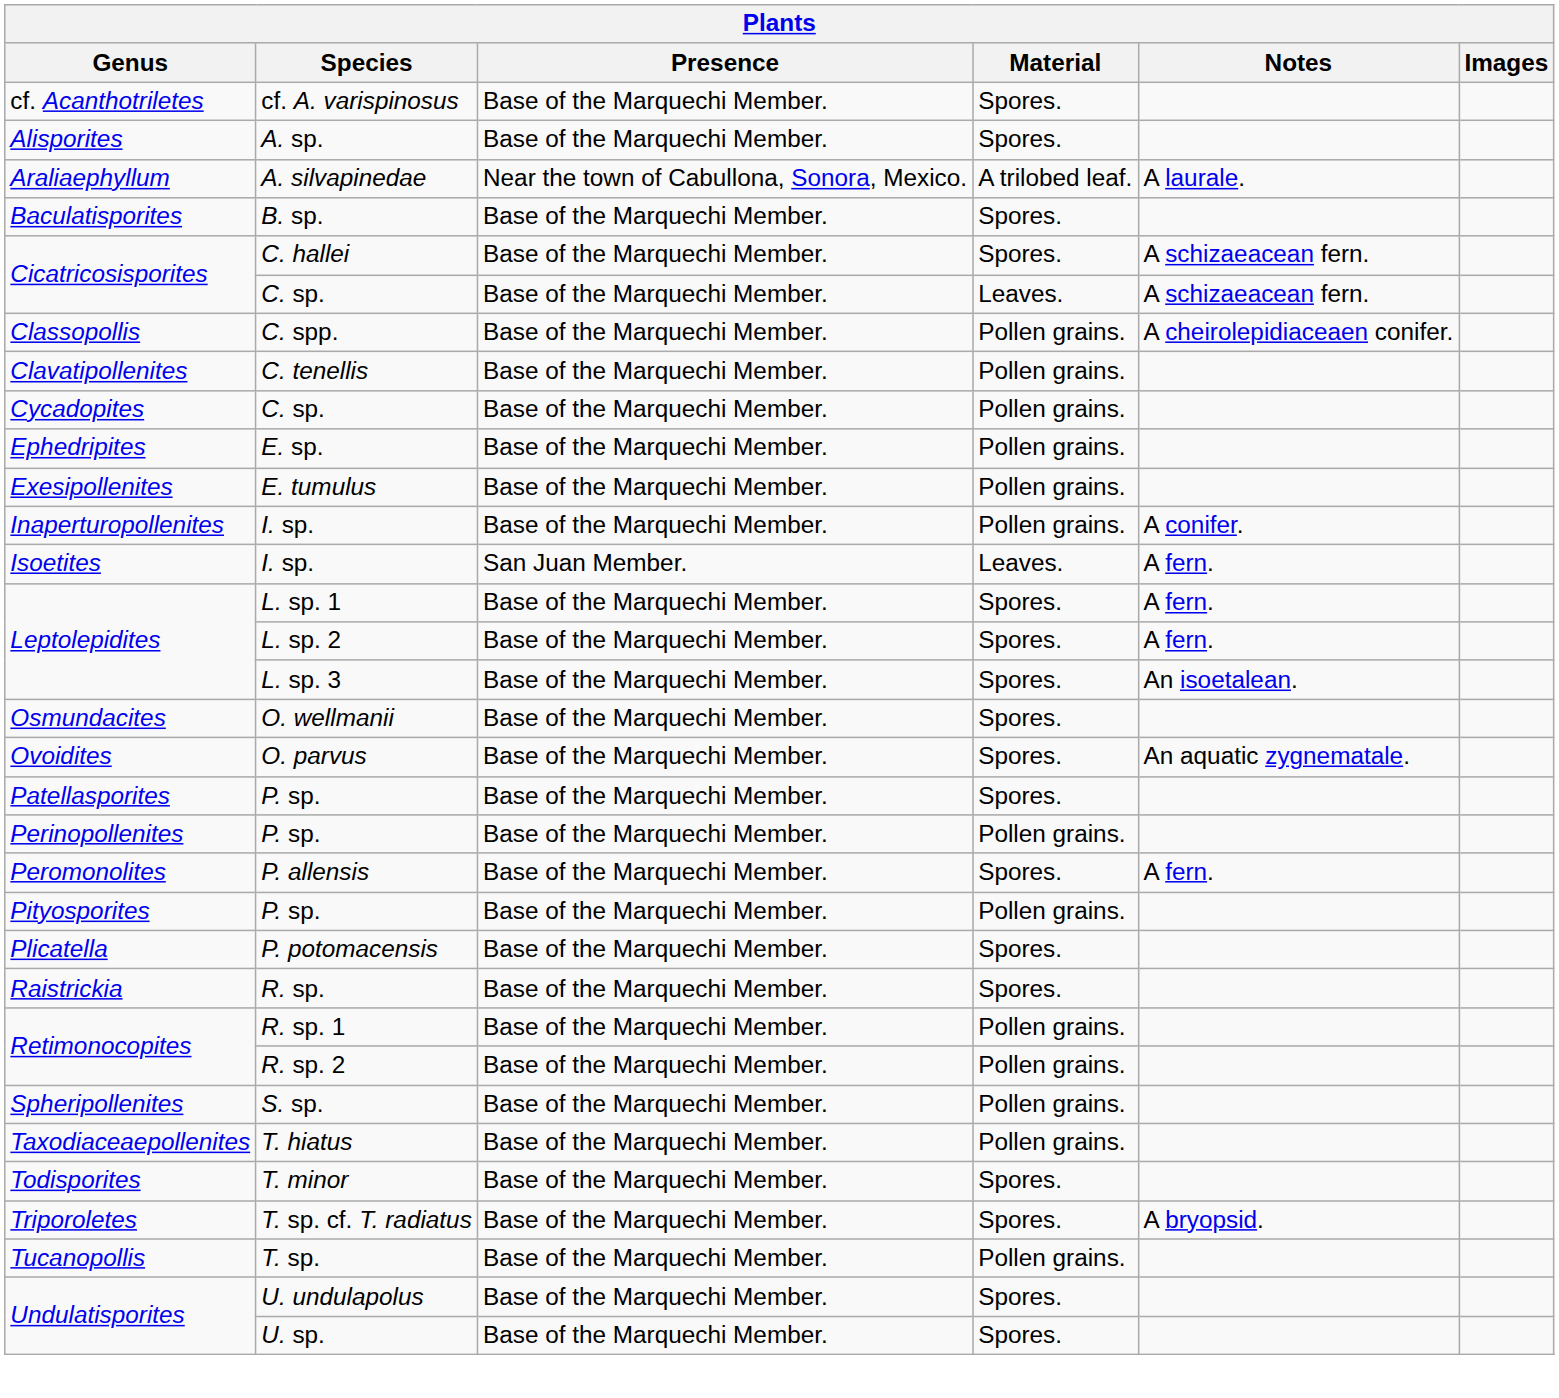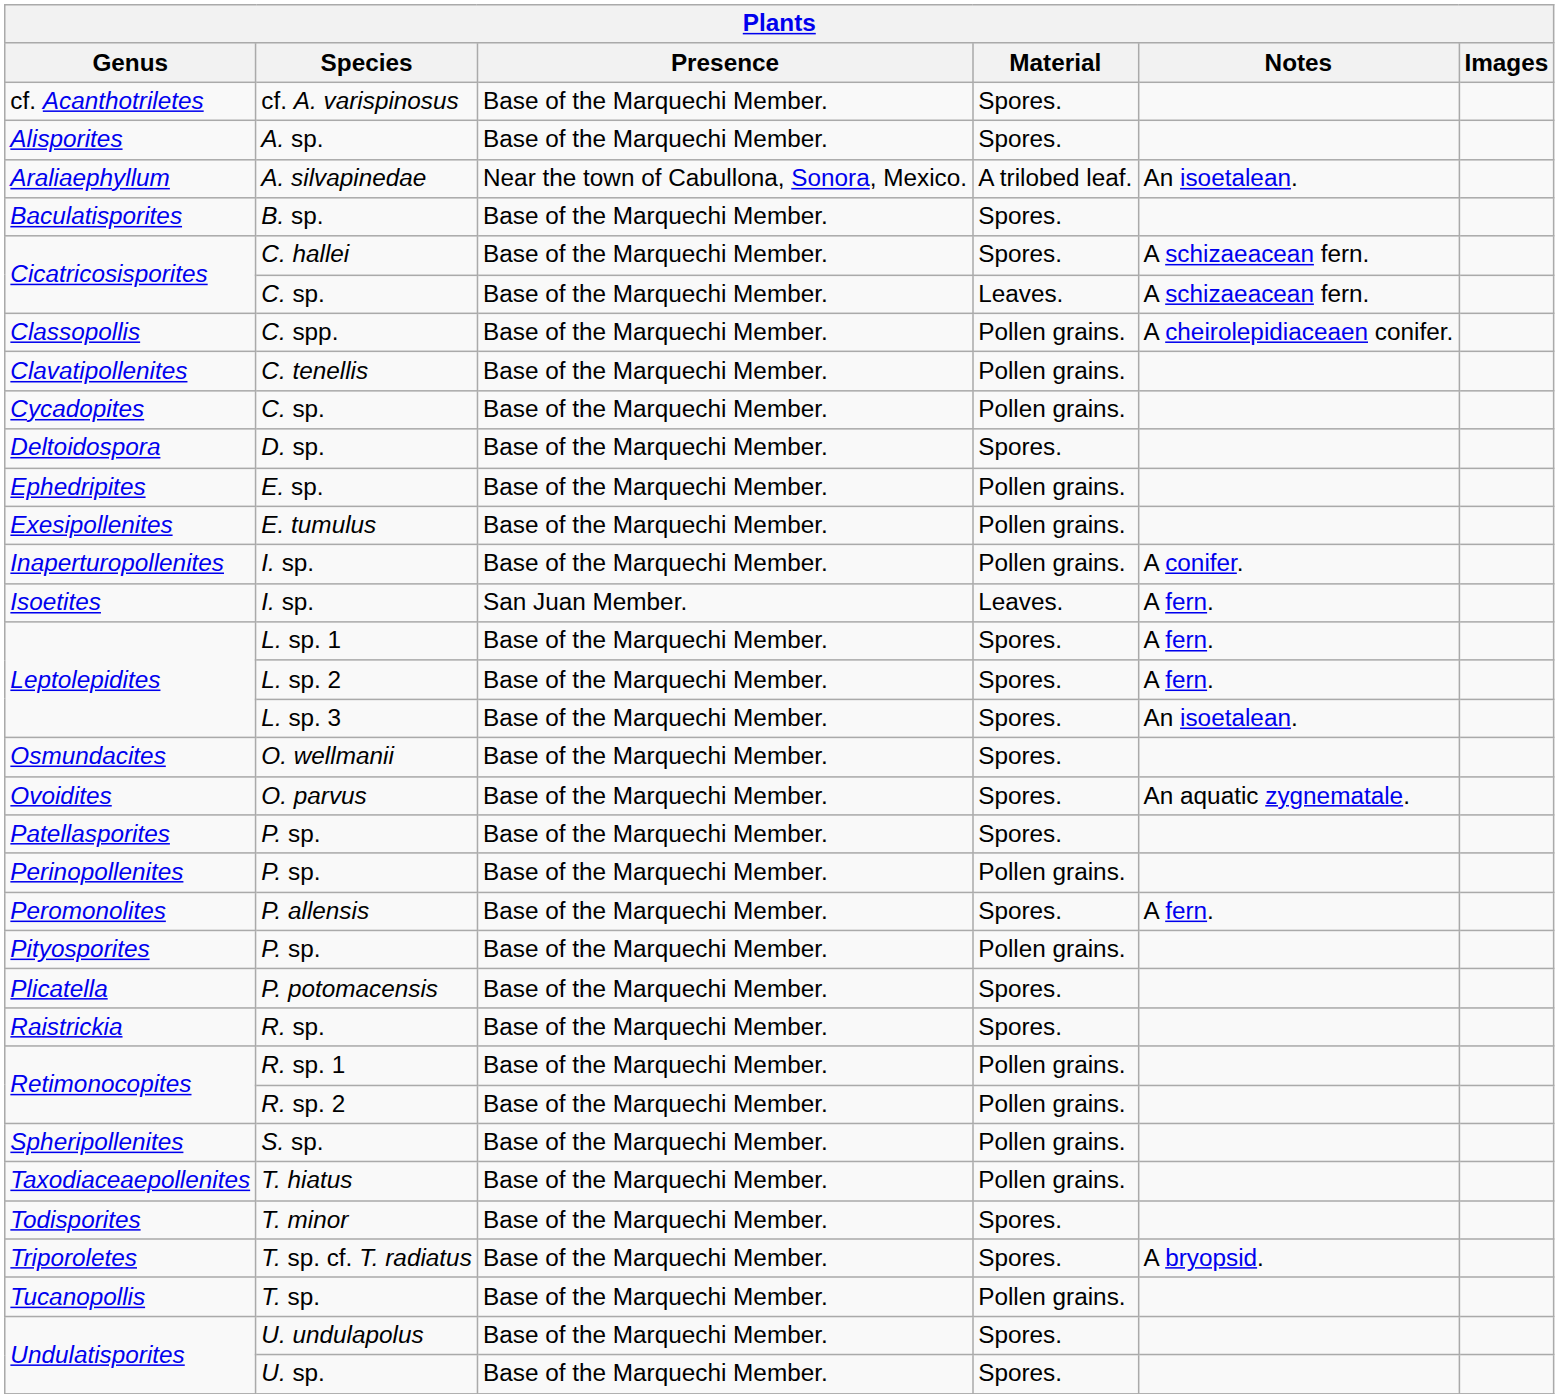 <table class="wikitable" align="center">
 <tr>
 <th colspan="6" align="center"><strong><a href='#'>Plants</a></strong></th>
 </tr>
 <tr>
 <th>Genus</th>
 <th>Species</th>
 <th>Presence</th>
 <th><strong>Material</strong></th>
 <th>Notes</th>
 <th>Images</th>
 </tr>
 <tr>
 <td>cf. <em><a href='#'>Acanthotriletes</a></em></td>
 <td>cf. <em>A. varispinosus</em></td>
 <td>Base of the Marquechi Member.</td>
 <td>Spores.</td>
 <td></td>
 <td></td>
 </tr>
 <tr>
 <td><em><a href='#'>Alisporites</a></em></td>
 <td><em>A.</em> sp.</td>
 <td>Base of the Marquechi Member.</td>
 <td>Spores.</td>
 <td></td>
 <td></td>
 </tr>
 <tr>
 <td><em><a href='#'>Araliaephyllum</a></em></td>
 <td><em>A. silvapinedae</em></td>
 <td>Near the town of Cabullona, <a href='#'>Sonora</a>, Mexico.</td>
 <td>A trilobed leaf.</td>
-<td>A <a href='#'>laurale</a>.</td>
+<td>An <a href='#'>isoetalean</a>.</td>
 <td></td>
 </tr>
 <tr>
 <td><em><a href='#'>Baculatisporites</a></em></td>
 <td><em>B.</em> sp.</td>
 <td>Base of the Marquechi Member.</td>
 <td>Spores.</td>
 <td></td>
 <td></td>
 </tr>
 <tr>
 <td rowspan=2><em><a href='#'>Cicatricosisporites</a></em></td>
 <td><em>C. hallei</em></td>
 <td>Base of the Marquechi Member.</td>
 <td>Spores.</td>
 <td>A <a href='#'>schizaeacean</a> fern.</td>
 <td></td>
 </tr>
 <tr>
 <td><em>C.</em> sp.</td>
 <td>Base of the Marquechi Member.</td>
 <td>Leaves.</td>
 <td>A <a href='#'>schizaeacean</a> fern.</td>
 <td></td>
 </tr>
 <tr>
 <td><em><a href='#'>Classopollis</a></em></td>
 <td><em>C.</em> spp.</td>
 <td>Base of the Marquechi Member.</td>
 <td>Pollen grains.</td>
 <td>A <a href='#'>cheirolepidiaceaen</a> conifer.</td>
 <td></td>
 </tr>
 <tr>
 <td><em><a href='#'>Clavatipollenites</a></em></td>
 <td><em>C. tenellis</em></td>
 <td>Base of the Marquechi Member.</td>
 <td>Pollen grains.</td>
 <td></td>
 <td></td>
 </tr>
 <tr>
 <td><em><a href='#'>Cycadopites</a></em></td>
 <td><em>C.</em> sp.</td>
 <td>Base of the Marquechi Member.</td>
 <td>Pollen grains.</td>
+<td></td>
+<td></td>
+</tr>
+<tr>
+<td><em><a href='#'>Deltoidospora</a></em></td>
+<td><em>D.</em> sp.</td>
+<td>Base of the Marquechi Member.</td>
+<td>Spores.</td>
 <td></td>
 <td></td>
 </tr>
 <tr>
 <td><em><a href='#'>Ephedripites</a></em></td>
 <td><em>E.</em> sp.</td>
 <td>Base of the Marquechi Member.</td>
 <td>Pollen grains.</td>
 <td></td>
 <td></td>
 </tr>
 <tr>
 <td><em><a href='#'>Exesipollenites</a></em></td>
 <td><em>E. tumulus</em></td>
 <td>Base of the Marquechi Member.</td>
 <td>Pollen grains.</td>
 <td></td>
 <td></td>
 </tr>
 <tr>
 <td><em><a href='#'>Inaperturopollenites</a></em></td>
 <td><em>I.</em> sp.</td>
 <td>Base of the Marquechi Member.</td>
 <td>Pollen grains.</td>
 <td>A <a href='#'>conifer</a>.</td>
 <td></td>
 </tr>
 <tr>
 <td><em><a href='#'>Isoetites</a></em></td>
 <td><em>I.</em> sp.</td>
 <td>San Juan Member.</td>
 <td>Leaves.</td>
 <td>A <a href='#'>fern</a>.</td>
 <td></td>
 </tr>
 <tr>
 <td rowspan=3><em><a href='#'>Leptolepidites</a></em></td>
 <td><em>L.</em> sp. 1</td>
 <td>Base of the Marquechi Member.</td>
 <td>Spores.</td>
 <td>A <a href='#'>fern</a>.</td>
 <td></td>
 </tr>
 <tr>
 <td><em>L.</em> sp. 2</td>
 <td>Base of the Marquechi Member.</td>
 <td>Spores.</td>
 <td>A <a href='#'>fern</a>.</td>
 <td></td>
 </tr>
 <tr>
 <td><em>L.</em> sp. 3</td>
 <td>Base of the Marquechi Member.</td>
 <td>Spores.</td>
 <td>An <a href='#'>isoetalean</a>.</td>
 <td></td>
 </tr>
 <tr>
 <td><em><a href='#'>Osmundacites</a></em></td>
 <td><em>O. wellmanii</em></td>
 <td>Base of the Marquechi Member.</td>
 <td>Spores.</td>
 <td></td>
 <td></td>
 </tr>
 <tr>
 <td><em><a href='#'>Ovoidites</a></em></td>
 <td><em>O. parvus</em></td>
 <td>Base of the Marquechi Member.</td>
 <td>Spores.</td>
 <td>An aquatic <a href='#'>zygnematale</a>.</td>
 <td></td>
 </tr>
 <tr>
 <td><em><a href='#'>Patellasporites</a></em></td>
 <td><em>P.</em> sp.</td>
 <td>Base of the Marquechi Member.</td>
 <td>Spores.</td>
 <td></td>
 <td></td>
 </tr>
 <tr>
 <td><em><a href='#'>Perinopollenites</a></em></td>
 <td><em>P.</em> sp.</td>
 <td>Base of the Marquechi Member.</td>
 <td>Pollen grains.</td>
 <td></td>
 <td></td>
 </tr>
 <tr>
 <td><em><a href='#'>Peromonolites</a></em></td>
 <td><em>P. allensis</em></td>
 <td>Base of the Marquechi Member.</td>
 <td>Spores.</td>
 <td>A <a href='#'>fern</a>.</td>
 <td></td>
 </tr>
 <tr>
 <td><em><a href='#'>Pityosporites</a></em></td>
 <td><em>P.</em> sp.</td>
 <td>Base of the Marquechi Member.</td>
 <td>Pollen grains.</td>
 <td></td>
 <td></td>
 </tr>
 <tr>
 <td><em><a href='#'>Plicatella</a></em></td>
 <td><em>P. potomacensis</em></td>
 <td>Base of the Marquechi Member.</td>
 <td>Spores.</td>
 <td></td>
 <td></td>
 </tr>
 <tr>
 <td><em><a href='#'>Raistrickia</a></em></td>
 <td><em>R.</em> sp.</td>
 <td>Base of the Marquechi Member.</td>
 <td>Spores.</td>
 <td></td>
 <td></td>
 </tr>
 <tr>
 <td rowspan=2><em><a href='#'>Retimonocopites</a></em></td>
 <td><em>R.</em> sp. 1</td>
 <td>Base of the Marquechi Member.</td>
 <td>Pollen grains.</td>
 <td></td>
 <td></td>
 </tr>
 <tr>
 <td><em>R.</em> sp. 2</td>
 <td>Base of the Marquechi Member.</td>
 <td>Pollen grains.</td>
 <td></td>
 <td></td>
 </tr>
 <tr>
 <td><em><a href='#'>Spheripollenites</a></em></td>
 <td><em>S.</em> sp.</td>
 <td>Base of the Marquechi Member.</td>
 <td>Pollen grains.</td>
 <td></td>
 <td></td>
 </tr>
 <tr>
 <td><em><a href='#'>Taxodiaceaepollenites</a></em></td>
 <td><em>T. hiatus</em></td>
 <td>Base of the Marquechi Member.</td>
 <td>Pollen grains.</td>
 <td></td>
 <td></td>
 </tr>
 <tr>
 <td><em><a href='#'>Todisporites</a></em></td>
 <td><em>T. minor</em></td>
 <td>Base of the Marquechi Member.</td>
 <td>Spores.</td>
 <td></td>
 <td></td>
 </tr>
 <tr>
 <td><em><a href='#'>Triporoletes</a></em></td>
 <td><em>T.</em> sp. cf. <em>T. radiatus</em></td>
 <td>Base of the Marquechi Member.</td>
 <td>Spores.</td>
 <td>A <a href='#'>bryopsid</a>.</td>
 <td></td>
 </tr>
 <tr>
 <td><em><a href='#'>Tucanopollis</a></em></td>
 <td><em>T.</em> sp.</td>
 <td>Base of the Marquechi Member.</td>
 <td>Pollen grains.</td>
 <td></td>
 <td></td>
 </tr>
 <tr>
 <td rowspan=2><em><a href='#'>Undulatisporites</a></em></td>
 <td><em>U. undulapolus</em></td>
 <td>Base of the Marquechi Member.</td>
 <td>Spores.</td>
 <td></td>
 <td></td>
 </tr>
 <tr>
 <td><em>U.</em> sp.</td>
 <td>Base of the Marquechi Member.</td>
 <td>Spores.</td>
 <td></td>
 <td></td>
 </tr>
 <tr>
 </tr>
 </table>
